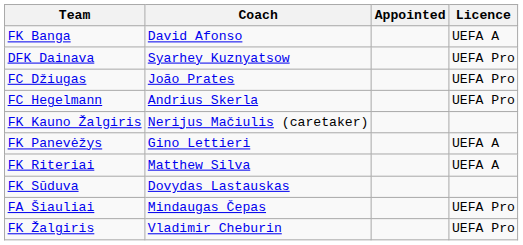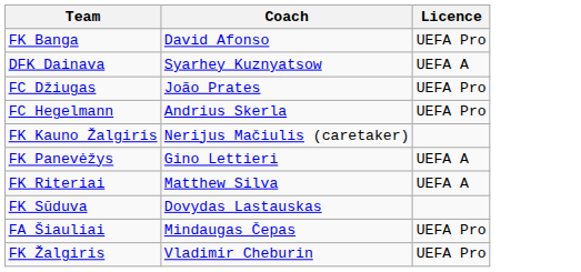 <table class="wikitable sortable">
 <tr>
 <th>Team</th>
 <th>Coach</th>
-<th>Appointed</th>
 <th>Licence</th>
 </tr>
 <tr>
 <td><a href='#'>FK Banga</a></td>
 <td> <a href='#'>David Afonso</a></td>
-<td></td>
-<td>UEFA A</td>
+<td>UEFA Pro</td>
 </tr>
 <tr>
 <td><a href='#'>DFK Dainava</a></td>
 <td> <a href='#'>Syarhey Kuznyatsow</a></td>
-<td></td>
-<td>UEFA Pro</td>
+<td>UEFA A</td>
 </tr>
 <tr>
 <td><a href='#'>FC Džiugas</a></td>
 <td> <a href='#'>João Prates</a></td>
-<td></td>
 <td>UEFA Pro</td>
 </tr>
 <tr>
 <td><a href='#'>FC Hegelmann</a></td>
 <td> <a href='#'>Andrius Skerla</a></td>
-<td></td>
 <td>UEFA Pro</td>
 </tr>
 <tr>
 <td><a href='#'>FK Kauno Žalgiris</a></td>
 <td> <a href='#'>Nerijus Mačiulis</a> (caretaker)</td>
 <td></td>
-<td></td>
 </tr>
 <tr>
 <td><a href='#'>FK Panevėžys</a></td>
 <td> <a href='#'>Gino Lettieri</a></td>
-<td></td>
 <td>UEFA A</td>
 </tr>
 <tr>
 <td><a href='#'>FK Riteriai</a></td>
 <td> <a href='#'>Matthew Silva</a></td>
-<td></td>
 <td>UEFA A</td>
 </tr>
 <tr>
 <td><a href='#'>FK Sūduva</a></td>
 <td> <a href='#'>Dovydas Lastauskas</a></td>
 <td></td>
-<td></td>
 </tr>
 <tr>
 <td><a href='#'>FA Šiauliai</a></td>
 <td> <a href='#'>Mindaugas Čepas</a></td>
-<td></td>
 <td>UEFA Pro</td>
 </tr>
 <tr>
 <td><a href='#'>FK Žalgiris</a></td>
 <td> <a href='#'>Vladimir Cheburin</a></td>
-<td></td>
 <td>UEFA Pro</td>
 </tr>
 </table>
